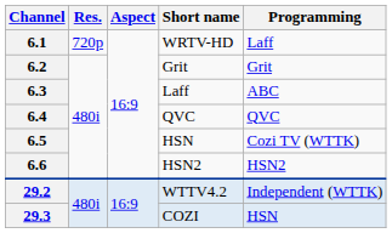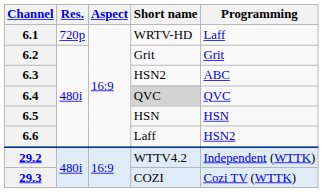 <table class="wikitable">
 <tr>
 <th scope = "col"><a href='#'>Channel</a></th>
 <th scope = "col"><a href='#'>Res.</a></th>
 <th scope = "col"><a href='#'>Aspect</a></th>
 <th scope = "col">Short name</th>
 <th scope = "col">Programming</th>
 </tr>
 <tr>
 <th scope = "row">6.1</th>
 <td><a href='#'>720p</a></td>
 <td rowspan="6"><a href='#'>16:9</a></td>
 <td>WRTV-HD</td>
 <td><a href='#'>Laff</a></td>
 </tr>
 <tr>
 <th scope = "row">6.2</th>
 <td rowspan="5"><a href='#'>480i</a></td>
 <td>Grit</td>
 <td><a href='#'>Grit</a></td>
 </tr>
 <tr>
 <th scope = "row">6.3</th>
-<td>Laff</td>
+<td>HSN2</td>
 <td><a href='#'>ABC</a></td>
 </tr>
 <tr>
 <th scope = "row">6.4</th>
-<td>QVC</td>
+<td style="background: lightgrey;">QVC</td>
 <td><a href='#'>QVC</a></td>
 </tr>
 <tr>
 <th scope = "row">6.5</th>
 <td>HSN</td>
-<td><a href='#'>Cozi TV</a> (<a href='#'>WTTK</a>)</td>
+<td><a href='#'>HSN</a></td>
 </tr>
 <tr>
 <th scope = "row">6.6</th>
-<td>HSN2</td>
+<td>Laff</td>
 <td><a href='#'>HSN2</a></td>
 </tr>
 <tr style="background-color:#DFEBF6; border-top: 2px solid #003399;">
 <th scope = "row"><a href='#'>29.2</a></th>
 <td rowspan=2><a href='#'>480i</a></td>
 <td rowspan=2><a href='#'>16:9</a></td>
 <td>WTTV4.2</td>
 <td><a href='#'>Independent</a> (<a href='#'>WTTK</a>)</td>
 </tr>
 <tr style="background-color:#DFEBF6;">
 <th scope = "row"><a href='#'>29.3</a></th>
 <td>COZI</td>
-<td><a href='#'>HSN</a></td>
+<td><a href='#'>Cozi TV</a> (<a href='#'>WTTK</a>)</td>
 </tr>
 </table>
